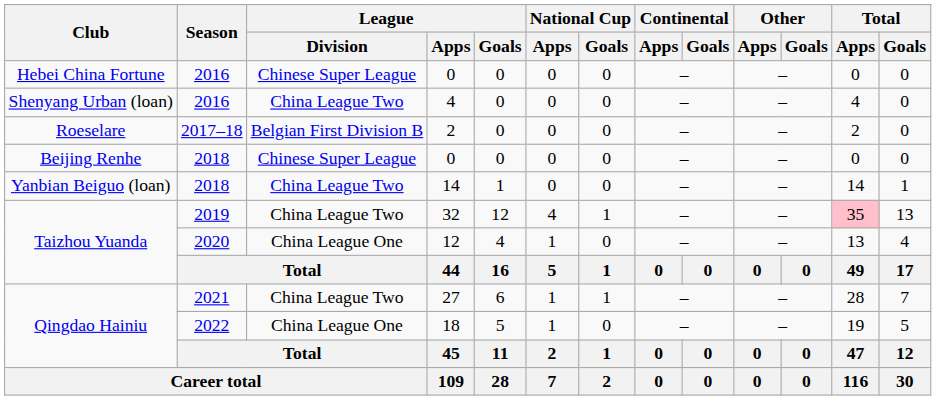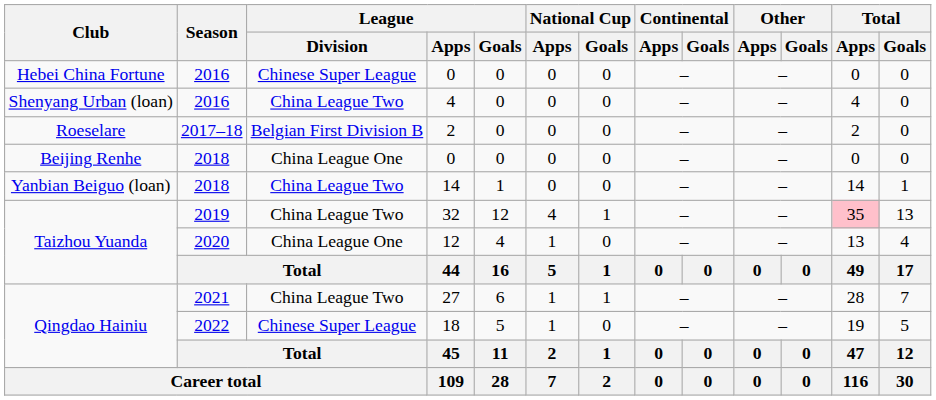 <table class="wikitable" style="text-align: center">
 <tr>
 <th rowspan="2">Club</th>
 <th rowspan="2">Season</th>
 <th colspan="3">League</th>
 <th colspan="2">National Cup</th>
 <th colspan="2">Continental</th>
 <th colspan="2">Other</th>
 <th colspan="2">Total</th>
 </tr>
 <tr>
 <th>Division</th>
 <th>Apps</th>
 <th>Goals</th>
 <th>Apps</th>
 <th>Goals</th>
 <th>Apps</th>
 <th>Goals</th>
 <th>Apps</th>
 <th>Goals</th>
 <th>Apps</th>
 <th>Goals</th>
 </tr>
 <tr>
 <td><a href='#'>Hebei China Fortune</a></td>
 <td><a href='#'>2016</a></td>
 <td><a href='#'>Chinese Super League</a></td>
 <td>0</td>
 <td>0</td>
 <td>0</td>
 <td>0</td>
 <td colspan="2">–</td>
 <td colspan="2">–</td>
 <td>0</td>
 <td>0</td>
 </tr>
 <tr>
 <td><a href='#'>Shenyang Urban</a> (loan)</td>
 <td><a href='#'>2016</a></td>
 <td><a href='#'>China League Two</a></td>
 <td>4</td>
 <td>0</td>
 <td>0</td>
 <td>0</td>
 <td colspan="2">–</td>
 <td colspan="2">–</td>
 <td>4</td>
 <td>0</td>
 </tr>
 <tr>
 <td><a href='#'>Roeselare</a></td>
 <td><a href='#'>2017–18</a></td>
 <td><a href='#'>Belgian First Division B</a></td>
 <td>2</td>
 <td>0</td>
 <td>0</td>
 <td>0</td>
 <td colspan="2">–</td>
 <td colspan="2">–</td>
 <td>2</td>
 <td>0</td>
 </tr>
 <tr>
 <td><a href='#'>Beijing Renhe</a></td>
 <td><a href='#'>2018</a></td>
-<td><a href='#'>Chinese Super League</a></td>
+<td>China League One</td>
 <td>0</td>
 <td>0</td>
 <td>0</td>
 <td>0</td>
 <td colspan="2">–</td>
 <td colspan="2">–</td>
 <td>0</td>
 <td>0</td>
 </tr>
 <tr>
 <td><a href='#'>Yanbian Beiguo</a> (loan)</td>
 <td><a href='#'>2018</a></td>
 <td><a href='#'>China League Two</a></td>
 <td>14</td>
 <td>1</td>
 <td>0</td>
 <td>0</td>
 <td colspan="2">–</td>
 <td colspan="2">–</td>
 <td>14</td>
 <td>1</td>
 </tr>
 <tr>
 <td rowspan=3><a href='#'>Taizhou Yuanda</a></td>
 <td><a href='#'>2019</a></td>
 <td>China League Two</td>
 <td>32</td>
 <td>12</td>
 <td>4</td>
 <td>1</td>
 <td colspan="2">–</td>
 <td colspan="2">–</td>
 <td style="background: pink;">35</td>
 <td>13</td>
 </tr>
 <tr>
 <td><a href='#'>2020</a></td>
 <td>China League One</td>
 <td>12</td>
 <td>4</td>
 <td>1</td>
 <td>0</td>
 <td colspan="2">–</td>
 <td colspan="2">–</td>
 <td>13</td>
 <td>4</td>
 </tr>
 <tr>
 <th colspan=2>Total</th>
 <th>44</th>
 <th>16</th>
 <th>5</th>
 <th>1</th>
 <th>0</th>
 <th>0</th>
 <th>0</th>
 <th>0</th>
 <th>49</th>
 <th>17</th>
 </tr>
 <tr>
 <td rowspan=3><a href='#'>Qingdao Hainiu</a></td>
 <td><a href='#'>2021</a></td>
 <td>China League Two</td>
 <td>27</td>
 <td>6</td>
 <td>1</td>
 <td>1</td>
 <td colspan="2">–</td>
 <td colspan="2">–</td>
 <td>28</td>
 <td>7</td>
 </tr>
 <tr>
 <td><a href='#'>2022</a></td>
-<td>China League One</td>
+<td><a href='#'>Chinese Super League</a></td>
 <td>18</td>
 <td>5</td>
 <td>1</td>
 <td>0</td>
 <td colspan="2">–</td>
 <td colspan="2">–</td>
 <td>19</td>
 <td>5</td>
 </tr>
 <tr>
 <th colspan=2>Total</th>
 <th>45</th>
 <th>11</th>
 <th>2</th>
 <th>1</th>
 <th>0</th>
 <th>0</th>
 <th>0</th>
 <th>0</th>
 <th>47</th>
 <th>12</th>
 </tr>
 <tr>
 <th colspan=3>Career total</th>
 <th>109</th>
 <th>28</th>
 <th>7</th>
 <th>2</th>
 <th>0</th>
 <th>0</th>
 <th>0</th>
 <th>0</th>
 <th>116</th>
 <th>30</th>
 </tr>
 </table>
